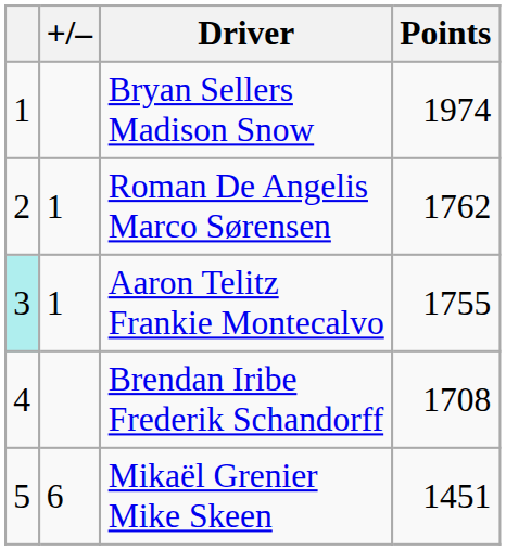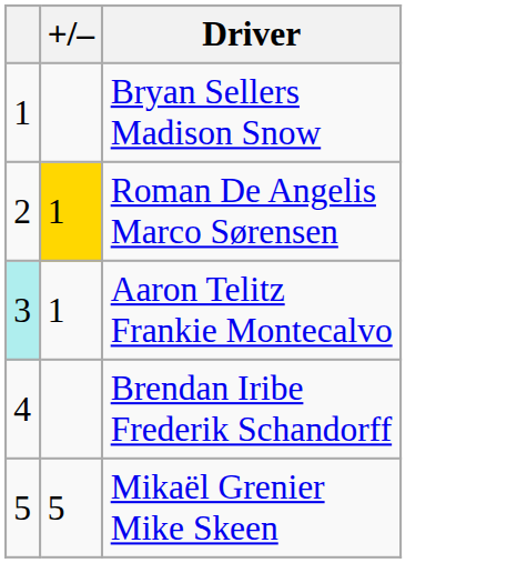 <table class="wikitable" style="font-size: 95%;">
 <tr>
 <th scope="col"></th>
 <th scope="col">+/–</th>
 <th scope="col">Driver</th>
-<th scope="col">Points</th>
 </tr>
 <tr>
 <td align=center>1</td>
 <td align="left"></td>
 <td> <a href='#'>Bryan Sellers</a><br> <a href='#'>Madison Snow</a></td>
-<td align=right>1974</td>
 </tr>
 <tr>
 <td align=center>2</td>
-<td align="left"> 1</td>
+<td align="left" style="background: gold;"> 1</td>
 <td> <a href='#'>Roman De Angelis</a><br> <a href='#'>Marco Sørensen</a></td>
-<td align=right>1762</td>
 </tr>
 <tr>
 <td align=center style="background: paleturquoise;">3</td>
 <td align="left"> 1</td>
 <td> <a href='#'>Aaron Telitz</a><br> <a href='#'>Frankie Montecalvo</a></td>
-<td align=right>1755</td>
 </tr>
 <tr>
 <td align=center>4</td>
 <td align="left"></td>
 <td> <a href='#'>Brendan Iribe</a><br> <a href='#'>Frederik Schandorff</a></td>
-<td align=right>1708</td>
 </tr>
 <tr>
 <td align=center>5</td>
-<td align="left"> 6</td>
+<td align="left"> 5</td>
 <td> <a href='#'>Mikaël Grenier</a><br> <a href='#'>Mike Skeen</a></td>
-<td align=right>1451</td>
 </tr>
 </table>
